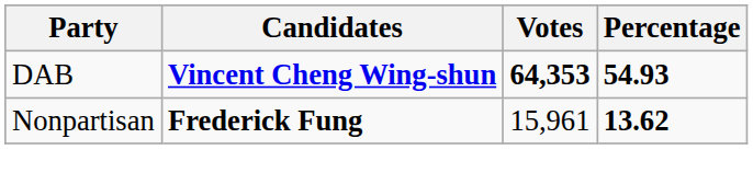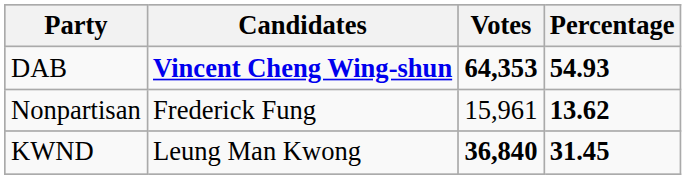 <table class="wikitable">
 <tr>
 <th>Party</th>
 <th>Candidates</th>
 <th>Votes</th>
 <th>Percentage</th>
 </tr>
 <tr>
 <td>DAB</td>
 <td><strong><a href='#'>Vincent Cheng Wing-shun</a></strong></td>
 <td><strong>64,353</strong></td>
 <td><strong>54.93</strong></td>
 </tr>
 <tr>
 <td>Nonpartisan</td>
-<td><strong>Frederick Fung</strong></td>
+<td>Frederick Fung</td>
 <td>15,961</td>
 <td><strong>13.62</strong></td>
 </tr>
+<tr>
+<td>KWND</td>
+<td>Leung Man Kwong</td>
+<td><strong>36,840</strong></td>
+<td><strong>31.45</strong></td>
+</tr>
 </table>
